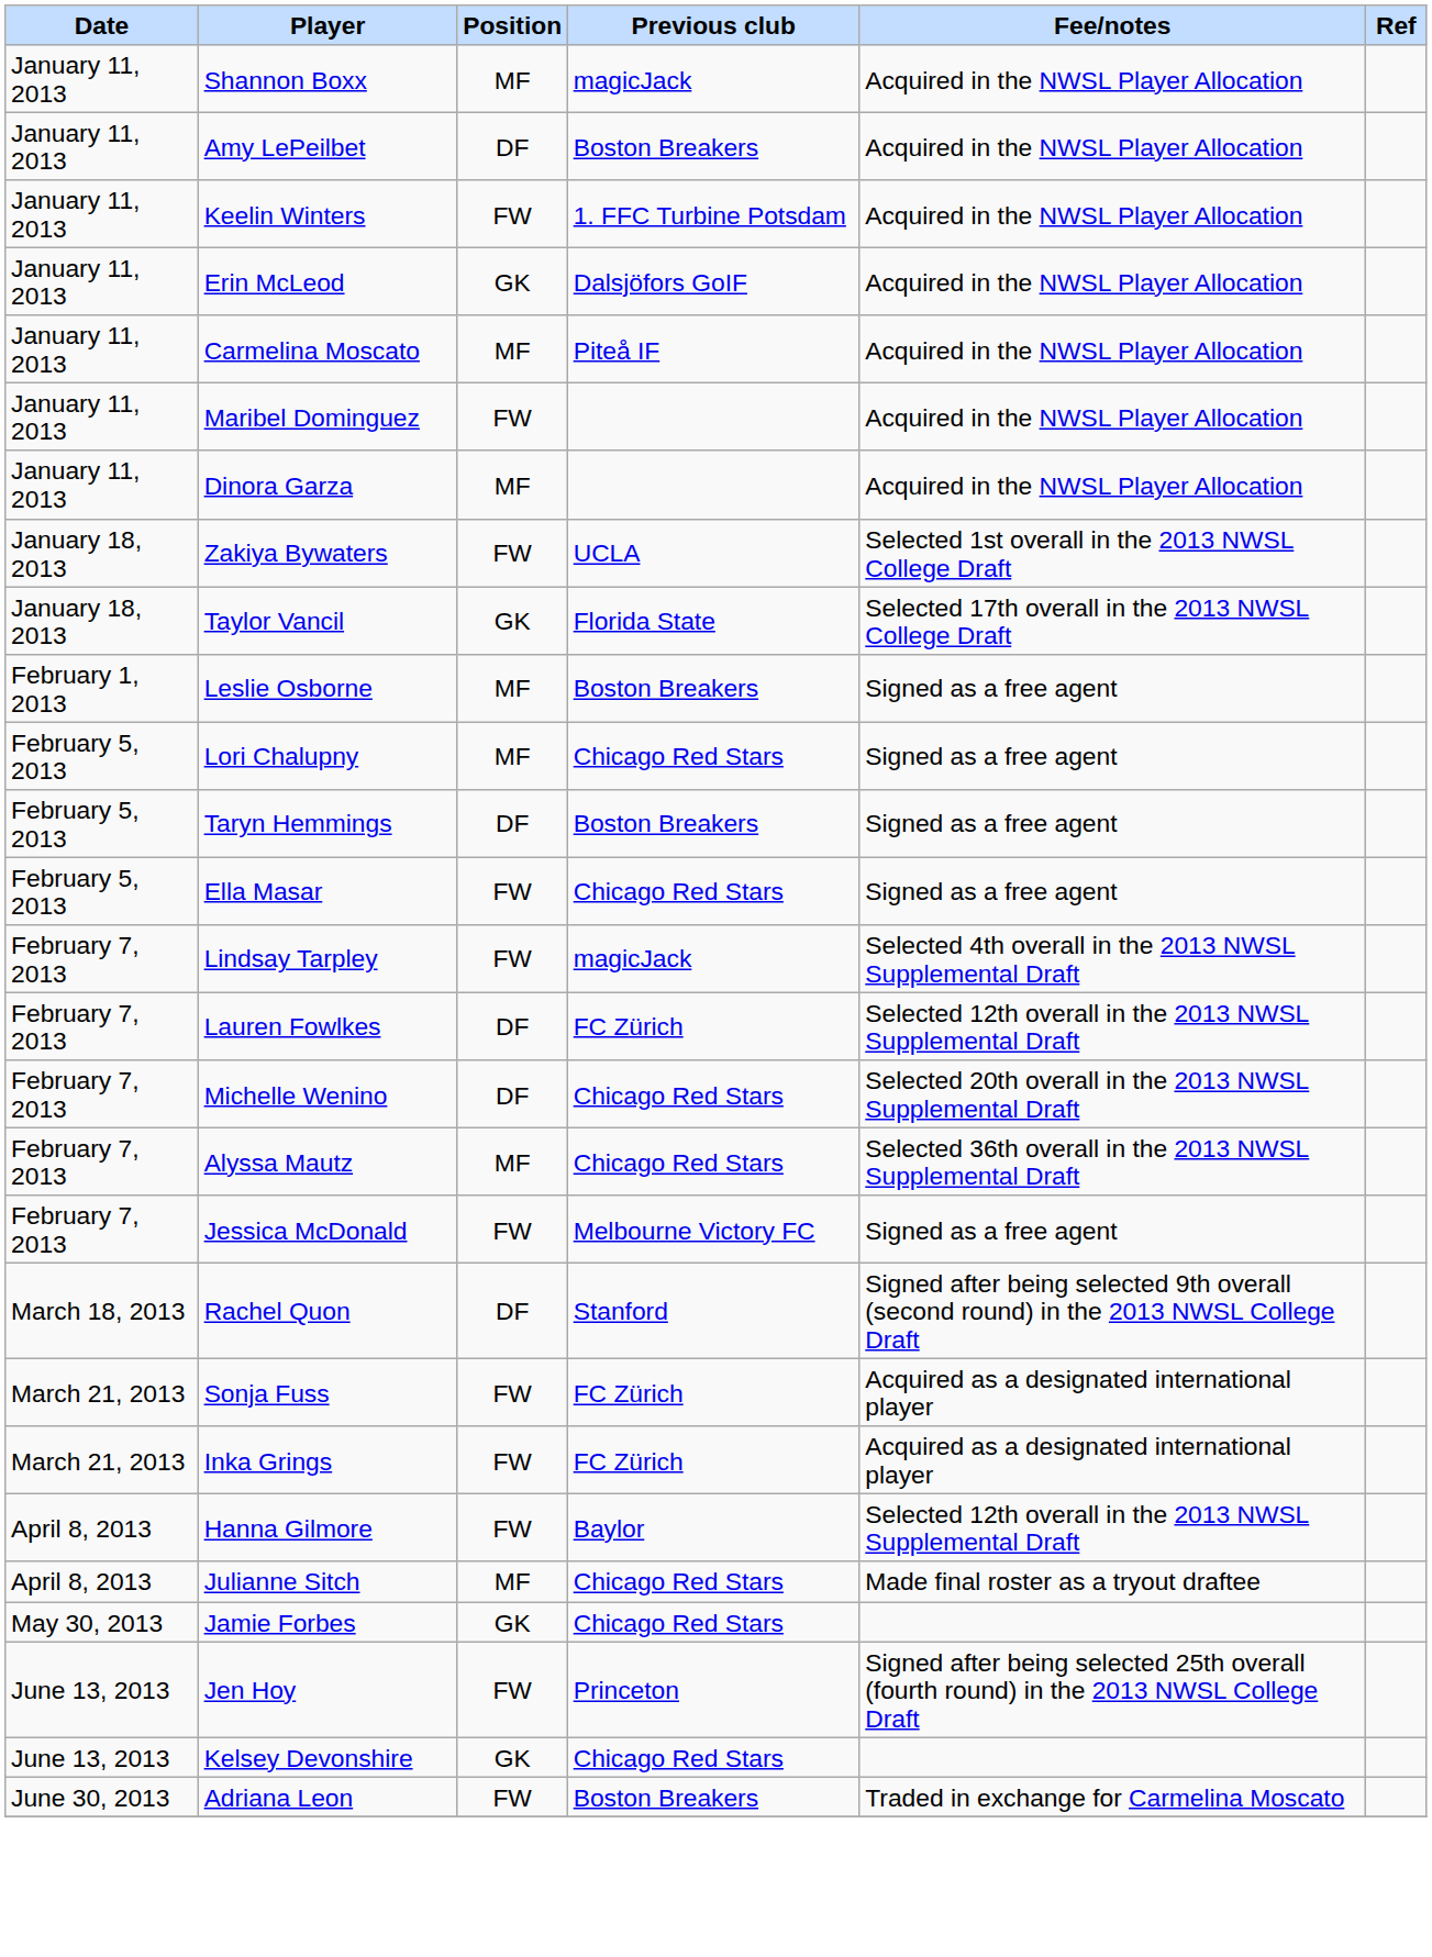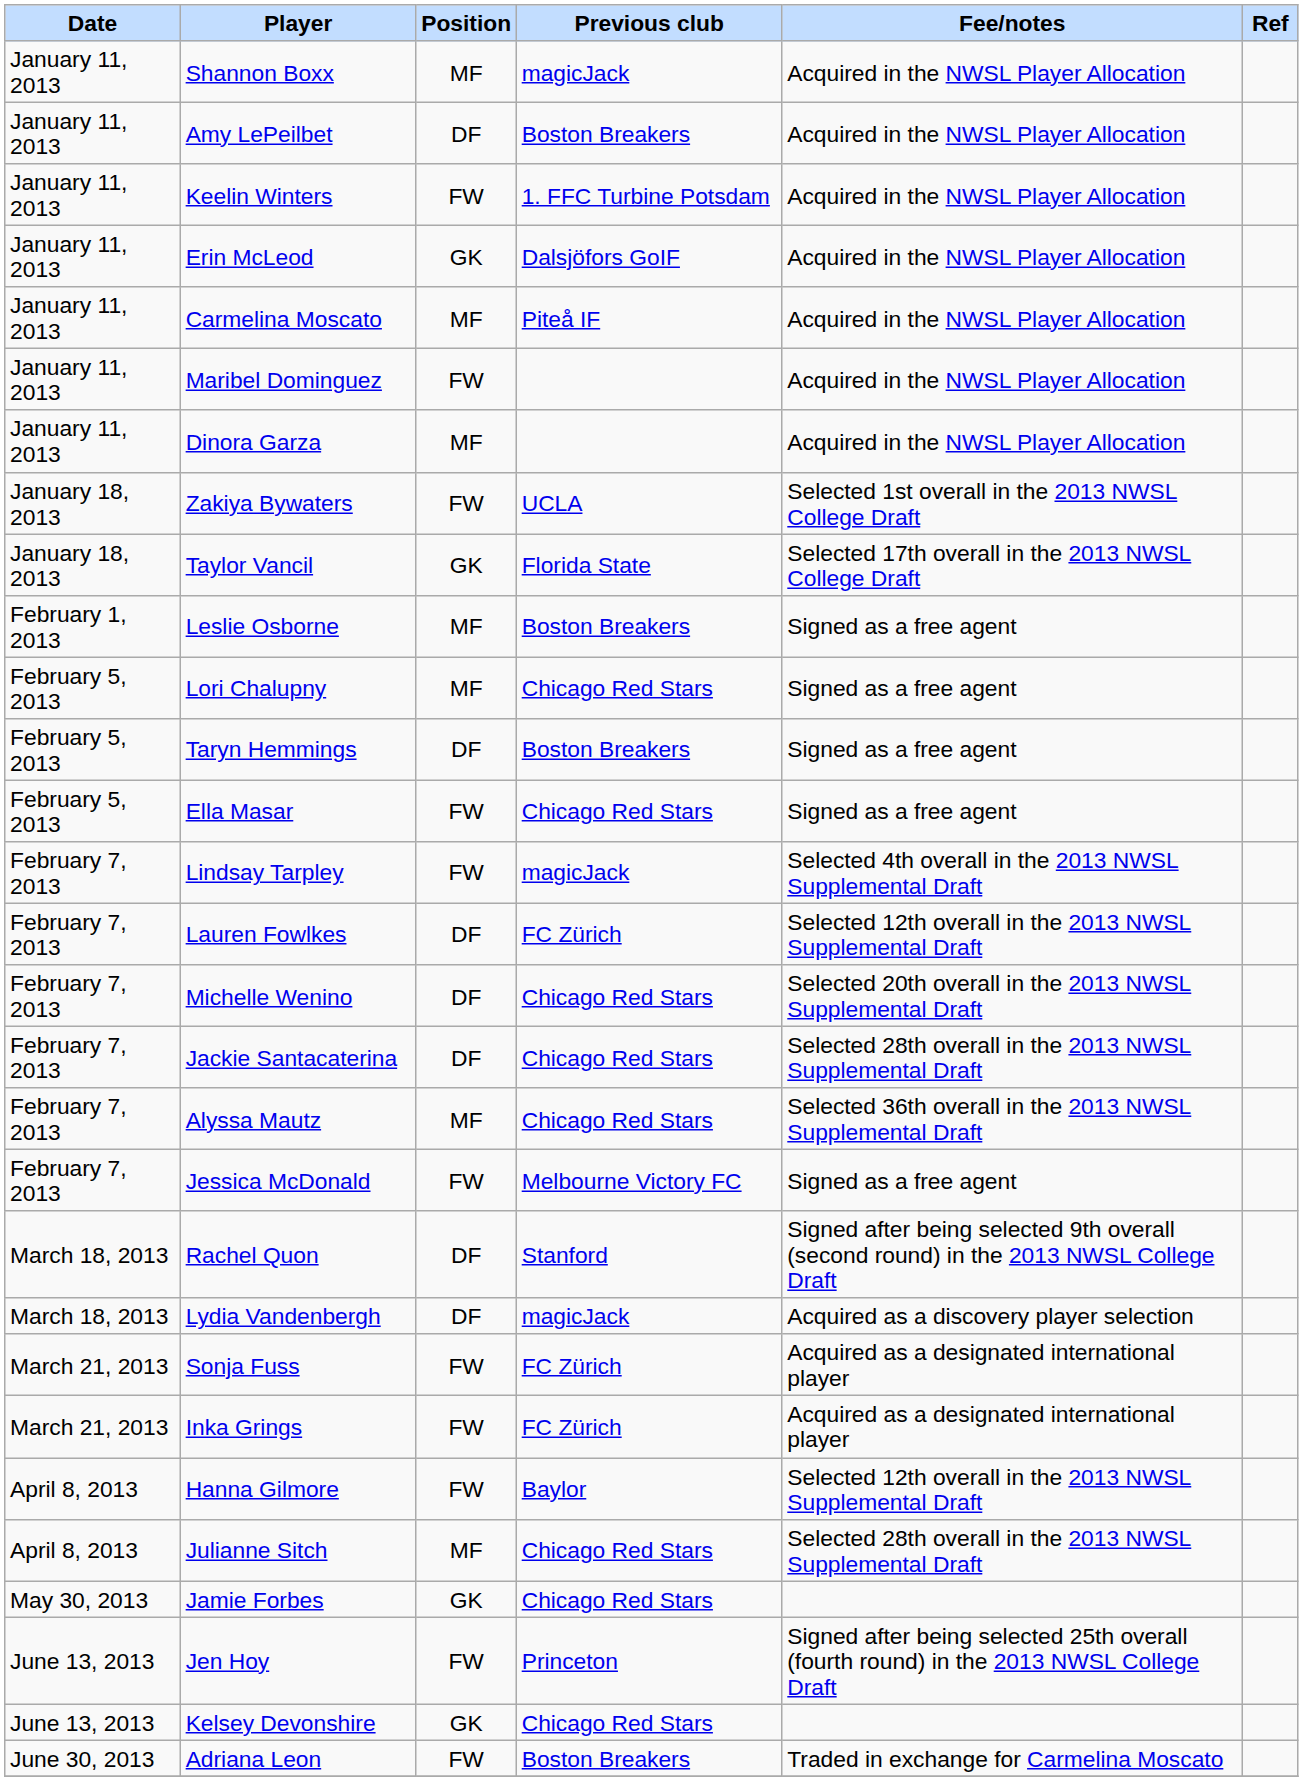 <table class="wikitable" style="text-align:left; font-size:95%;">
 <tr>
 <th style="background:#c2ddff; width:110px;">Date</th>
 <th style="background:#c2ddff; width:150px;">Player</th>
 <th style="background:#c2ddff; width:50px;">Position</th>
 <th style="background:#c2ddff; width:170px;">Previous club</th>
 <th style="background:#c2ddff; width:300px;">Fee/notes</th>
 <th style="background:#c2ddff; width:30px;">Ref</th>
 </tr>
 <tr>
 <td>January 11, 2013</td>
 <td> <a href='#'>Shannon Boxx</a></td>
 <td align=center>MF</td>
 <td> <a href='#'>magicJack</a></td>
 <td>Acquired in the <a href='#'>NWSL Player Allocation</a></td>
 <td></td>
 </tr>
 <tr>
 <td>January 11, 2013</td>
 <td> <a href='#'>Amy LePeilbet</a></td>
 <td align=center>DF</td>
 <td> <a href='#'>Boston Breakers</a></td>
 <td>Acquired in the <a href='#'>NWSL Player Allocation</a></td>
 <td></td>
 </tr>
 <tr>
 <td>January 11, 2013</td>
 <td> <a href='#'>Keelin Winters</a></td>
 <td align=center>FW</td>
 <td> <a href='#'>1. FFC Turbine Potsdam</a></td>
 <td>Acquired in the <a href='#'>NWSL Player Allocation</a></td>
 <td></td>
 </tr>
 <tr>
 <td>January 11, 2013</td>
 <td> <a href='#'>Erin McLeod</a></td>
 <td align=center>GK</td>
 <td> <a href='#'>Dalsjöfors GoIF</a></td>
 <td>Acquired in the <a href='#'>NWSL Player Allocation</a></td>
 <td></td>
 </tr>
 <tr>
 <td>January 11, 2013</td>
 <td> <a href='#'>Carmelina Moscato</a></td>
 <td align=center>MF</td>
 <td> <a href='#'>Piteå IF</a></td>
 <td>Acquired in the <a href='#'>NWSL Player Allocation</a></td>
 <td></td>
 </tr>
 <tr>
 <td>January 11, 2013</td>
 <td> <a href='#'>Maribel Dominguez</a></td>
 <td align=center>FW</td>
 <td></td>
 <td>Acquired in the <a href='#'>NWSL Player Allocation</a></td>
 <td></td>
 </tr>
 <tr>
 <td>January 11, 2013</td>
 <td> <a href='#'>Dinora Garza</a></td>
 <td align=center>MF</td>
 <td></td>
 <td>Acquired in the <a href='#'>NWSL Player Allocation</a></td>
 <td></td>
 </tr>
 <tr>
 <td>January 18, 2013</td>
 <td> <a href='#'>Zakiya Bywaters</a></td>
 <td align=center>FW</td>
 <td> <a href='#'>UCLA</a></td>
 <td>Selected 1st overall in the <a href='#'>2013 NWSL College Draft</a></td>
 <td></td>
 </tr>
 <tr>
 <td>January 18, 2013</td>
 <td> <a href='#'>Taylor Vancil</a></td>
 <td align=center>GK</td>
 <td> <a href='#'>Florida State</a></td>
 <td>Selected 17th overall in the <a href='#'>2013 NWSL College Draft</a></td>
 <td></td>
 </tr>
 <tr>
 <td>February 1, 2013</td>
 <td> <a href='#'>Leslie Osborne</a></td>
 <td align=center>MF</td>
 <td> <a href='#'>Boston Breakers</a></td>
 <td>Signed as a free agent</td>
 <td></td>
 </tr>
 <tr>
 <td>February 5, 2013</td>
 <td> <a href='#'>Lori Chalupny</a></td>
 <td align=center>MF</td>
 <td> <a href='#'>Chicago Red Stars</a></td>
 <td>Signed as a free agent</td>
 <td></td>
 </tr>
 <tr>
 <td>February 5, 2013</td>
 <td> <a href='#'>Taryn Hemmings</a></td>
 <td align=center>DF</td>
 <td> <a href='#'>Boston Breakers</a></td>
 <td>Signed as a free agent</td>
 <td></td>
 </tr>
 <tr>
 <td>February 5, 2013</td>
 <td> <a href='#'>Ella Masar</a></td>
 <td align=center>FW</td>
 <td> <a href='#'>Chicago Red Stars</a></td>
 <td>Signed as a free agent</td>
 <td></td>
 </tr>
 <tr>
 <td>February 7, 2013</td>
 <td> <a href='#'>Lindsay Tarpley</a></td>
 <td align=center>FW</td>
 <td> <a href='#'>magicJack</a></td>
 <td>Selected 4th overall in the <a href='#'>2013 NWSL Supplemental Draft</a></td>
 <td></td>
 </tr>
 <tr>
 <td>February 7, 2013</td>
 <td> <a href='#'>Lauren Fowlkes</a></td>
 <td align=center>DF</td>
 <td> <a href='#'>FC Zürich</a></td>
 <td>Selected 12th overall in the <a href='#'>2013 NWSL Supplemental Draft</a></td>
 <td></td>
 </tr>
 <tr>
 <td>February 7, 2013</td>
 <td> <a href='#'>Michelle Wenino</a></td>
 <td align=center>DF</td>
 <td> <a href='#'>Chicago Red Stars</a></td>
 <td>Selected 20th overall in the <a href='#'>2013 NWSL Supplemental Draft</a></td>
 <td></td>
 </tr>
 <tr>
 <td>February 7, 2013</td>
+<td> <a href='#'>Jackie Santacaterina</a></td>
+<td align=center>DF</td>
+<td> <a href='#'>Chicago Red Stars</a></td>
+<td>Selected 28th overall in the <a href='#'>2013 NWSL Supplemental Draft</a></td>
+<td></td>
+</tr>
+<tr>
+<td>February 7, 2013</td>
 <td> <a href='#'>Alyssa Mautz</a></td>
 <td align=center>MF</td>
 <td> <a href='#'>Chicago Red Stars</a></td>
 <td>Selected 36th overall in the <a href='#'>2013 NWSL Supplemental Draft</a></td>
 <td></td>
 </tr>
 <tr>
 <td>February 7, 2013</td>
 <td> <a href='#'>Jessica McDonald</a></td>
 <td align=center>FW</td>
 <td> <a href='#'>Melbourne Victory FC</a></td>
 <td>Signed as a free agent</td>
 <td></td>
 </tr>
 <tr>
 <td>March 18, 2013</td>
 <td> <a href='#'>Rachel Quon</a></td>
 <td align=center>DF</td>
 <td> <a href='#'>Stanford</a></td>
 <td>Signed after being selected 9th overall (second round) in the <a href='#'>2013 NWSL College Draft</a></td>
+<td></td>
+</tr>
+<tr>
+<td>March 18, 2013</td>
+<td> <a href='#'>Lydia Vandenbergh</a></td>
+<td align=center>DF</td>
+<td> <a href='#'>magicJack</a></td>
+<td>Acquired as a discovery player selection</td>
 <td></td>
 </tr>
 <tr>
 <td>March 21, 2013</td>
 <td> <a href='#'>Sonja Fuss</a></td>
 <td align=center>FW</td>
 <td> <a href='#'>FC Zürich</a></td>
 <td>Acquired as a designated international player</td>
 <td></td>
 </tr>
 <tr>
 <td>March 21, 2013</td>
 <td> <a href='#'>Inka Grings</a></td>
 <td align=center>FW</td>
 <td> <a href='#'>FC Zürich</a></td>
 <td>Acquired as a designated international player</td>
 <td></td>
 </tr>
 <tr>
 <td>April 8, 2013</td>
 <td> <a href='#'>Hanna Gilmore</a></td>
 <td align=center>FW</td>
 <td> <a href='#'>Baylor</a></td>
 <td>Selected 12th overall in the <a href='#'>2013 NWSL Supplemental Draft</a></td>
 <td></td>
 </tr>
 <tr>
 <td>April 8, 2013</td>
 <td> <a href='#'>Julianne Sitch</a></td>
 <td align=center>MF</td>
 <td> <a href='#'>Chicago Red Stars</a></td>
-<td>Made final roster as a tryout draftee</td>
+<td>Selected 28th overall in the <a href='#'>2013 NWSL Supplemental Draft</a></td>
 <td></td>
 </tr>
 <tr>
 <td>May 30, 2013</td>
 <td> <a href='#'>Jamie Forbes</a></td>
 <td align=center>GK</td>
 <td> <a href='#'>Chicago Red Stars</a></td>
 <td></td>
 <td></td>
 </tr>
 <tr>
 <td>June 13, 2013</td>
 <td> <a href='#'>Jen Hoy</a></td>
 <td align=center>FW</td>
 <td> <a href='#'>Princeton</a></td>
 <td>Signed after being selected 25th overall (fourth round) in the <a href='#'>2013 NWSL College Draft</a></td>
 <td></td>
 </tr>
 <tr>
 <td>June 13, 2013</td>
 <td> <a href='#'>Kelsey Devonshire</a></td>
 <td align=center>GK</td>
 <td> <a href='#'>Chicago Red Stars</a></td>
 <td></td>
 <td></td>
 </tr>
 <tr>
 <td>June 30, 2013</td>
 <td> <a href='#'>Adriana Leon</a></td>
 <td align=center>FW</td>
 <td> <a href='#'>Boston Breakers</a></td>
 <td>Traded in exchange for <a href='#'>Carmelina Moscato</a></td>
 <td></td>
 </tr>
 <tr>
 </tr>
 </table>
